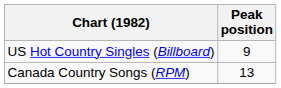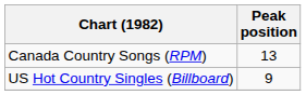 <table class="wikitable sortable">
 <tr>
 <th align="left">Chart (1982)</th>
 <th align="center">Peak<br>position</th>
 </tr>
 <tr>
+<td align="left">Canada Country Songs (<em><a href='#'>RPM</a></em>)</td>
+<td align="center">13</td>
+</tr>
+<tr>
 <td align="left">US <a href='#'>Hot Country Singles</a> (<em><a href='#'>Billboard</a></em>)</td>
 <td align="center">9</td>
 </tr>
 <tr>
-<td align="left">Canada Country Songs (<em><a href='#'>RPM</a></em>)</td>
-<td align="center">13</td>
-</tr>
-<tr>
 </tr>
 </table>
